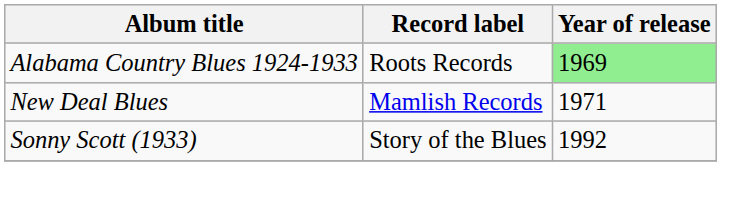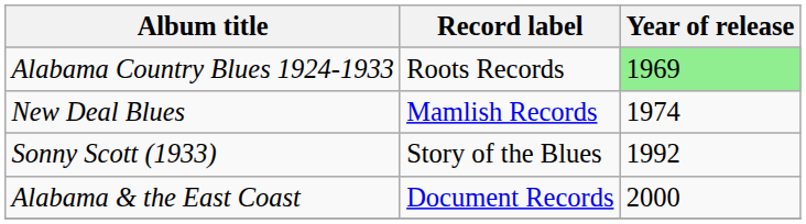 <table class="wikitable sortable">
 <tr>
 <th>Album title</th>
 <th>Record label</th>
 <th>Year of release</th>
 </tr>
 <tr>
 <td><em>Alabama Country Blues 1924-1933</em></td>
 <td>Roots Records</td>
 <td style="background: lightgreen;">1969</td>
 </tr>
 <tr>
 <td><em>New Deal Blues</em></td>
 <td><a href='#'>Mamlish Records</a></td>
-<td>1971</td>
+<td>1974</td>
 </tr>
 <tr>
 <td><em>Sonny Scott (1933)</em></td>
 <td>Story of the Blues</td>
 <td>1992</td>
 </tr>
 <tr>
+<td><em>Alabama & the East Coast</em></td>
+<td><a href='#'>Document Records</a></td>
+<td>2000</td>
+</tr>
+<tr>
 </tr>
 </table>
